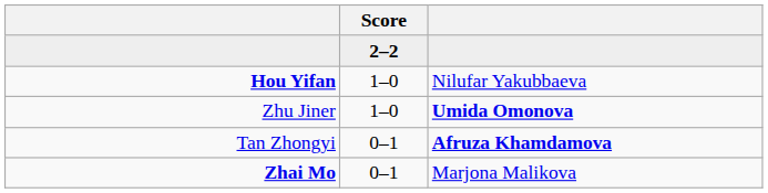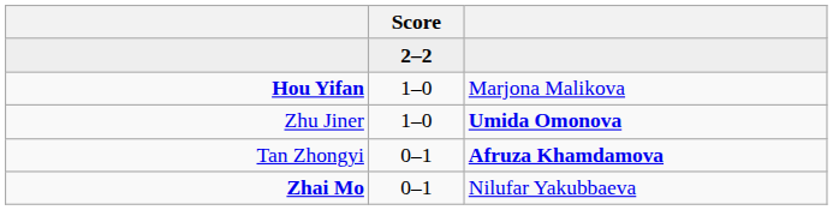 <table class="wikitable" style="text-align: center; ">
 <tr>
 <th align="right" width="270"></th>
 <th width="65">Score</th>
 <th align="left" width="270"></th>
 </tr>
 <tr style="background:#eeeeee;">
 <td align=right></td>
 <td align=center><strong>2–2</strong></td>
 <td align=left></td>
 </tr>
 <tr>
 <td align=right><strong><a href='#'>Hou Yifan</a></strong></td>
 <td align=center>1–0</td>
-<td align=left><a href='#'>Nilufar Yakubbaeva</a></td>
+<td align=left><a href='#'>Marjona Malikova</a></td>
 </tr>
 <tr>
 <td align=right><a href='#'>Zhu Jiner</a></td>
 <td align=center>1–0</td>
 <td align=left><strong><a href='#'>Umida Omonova</a></strong></td>
 </tr>
 <tr>
 <td align=right><a href='#'>Tan Zhongyi</a></td>
 <td align=center>0–1</td>
 <td align=left><strong><a href='#'>Afruza Khamdamova</a></strong></td>
 </tr>
 <tr>
 <td align=right><strong><a href='#'>Zhai Mo</a></strong></td>
 <td align=center>0–1</td>
-<td align=left><a href='#'>Marjona Malikova</a></td>
+<td align=left><a href='#'>Nilufar Yakubbaeva</a></td>
 </tr>
 </table>
